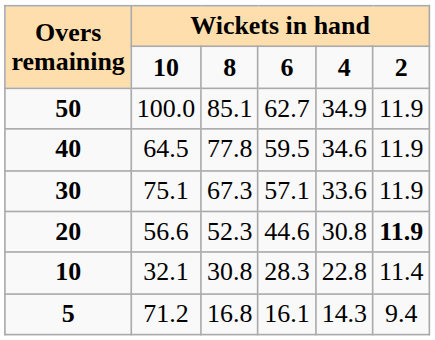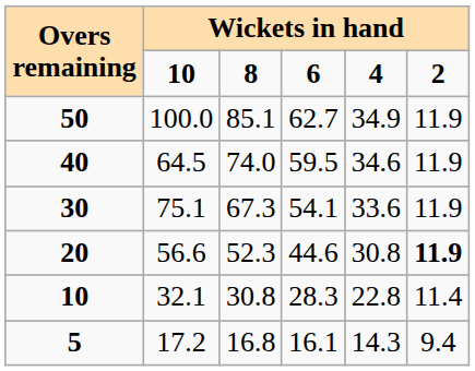 <table class="wikitable" style="float: right; margin: 1em 1em 1em 1em; text-align:center; width:25%;">
 <tr>
 <th rowspan="2" style="background: #ffdead;">Overs remaining</th>
 <th colspan="5" style="background: #ffdead;">Wickets in hand</th>
 </tr>
 <tr>
 <td><strong>10</strong></td>
 <td><strong>8</strong></td>
 <td><strong>6</strong></td>
 <td><strong>4</strong></td>
 <td><strong>2</strong></td>
 </tr>
 <tr>
 <td><strong>50</strong></td>
 <td>100.0</td>
 <td>85.1</td>
 <td>62.7</td>
 <td>34.9</td>
 <td>11.9</td>
 </tr>
 <tr>
 <td><strong>40</strong></td>
 <td>64.5</td>
-<td>77.8</td>
+<td>74.0</td>
 <td>59.5</td>
 <td>34.6</td>
 <td>11.9</td>
 </tr>
 <tr>
 <td><strong>30</strong></td>
 <td>75.1</td>
 <td>67.3</td>
-<td>57.1</td>
+<td>54.1</td>
 <td>33.6</td>
 <td>11.9</td>
 </tr>
 <tr>
 <td><strong>20</strong></td>
 <td>56.6</td>
 <td>52.3</td>
 <td>44.6</td>
 <td>30.8</td>
 <td><strong>11.9</strong></td>
 </tr>
 <tr>
 <td><strong>10</strong></td>
 <td>32.1</td>
 <td>30.8</td>
 <td>28.3</td>
 <td>22.8</td>
 <td>11.4</td>
 </tr>
 <tr>
 <td><strong>5</strong></td>
-<td>71.2</td>
+<td>17.2</td>
 <td>16.8</td>
 <td>16.1</td>
 <td>14.3</td>
 <td>9.4</td>
 </tr>
 </table>
